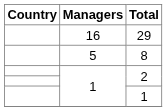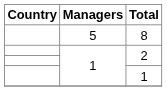 <table class="toccolours sortable" border="1" cellpadding="3" style="font-size:95%; border-collapse:collapse;">
 <tr>
 <th>Country</th>
 <th>Managers</th>
 <th>Total</th>
-</tr>
-<tr>
-<td></td>
-<td align=center>16</td>
-<td align=center>29</td>
 </tr>
 <tr>
 <td></td>
 <td align=center>5</td>
 <td align=center>8</td>
 </tr>
 <tr>
 <td></td>
 <td rowspan=3 style="text-align:center;">1</td>
 <td rowspan=2 style="text-align:center;">2</td>
 </tr>
 <tr>
 <td></td>
 </tr>
 <tr>
 <td></td>
 <td align=center>1</td>
 </tr>
 <tr>
 </tr>
 </table>
